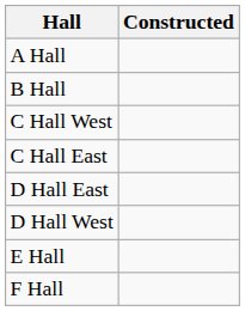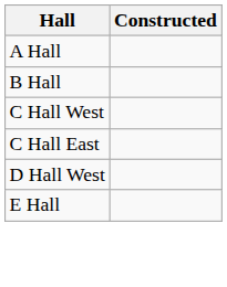 <table class="wikitable">
 <tr>
 <th>Hall</th>
 <th>Constructed</th>
 </tr>
 <tr>
 <td>A Hall</td>
 <td></td>
 </tr>
 <tr>
 <td>B Hall</td>
 <td></td>
 </tr>
 <tr>
 <td>C Hall West</td>
 <td></td>
 </tr>
 <tr>
 <td>C Hall East</td>
 <td></td>
 </tr>
 <tr>
-<td>D Hall East</td>
-<td></td>
-</tr>
-<tr>
 <td>D Hall West</td>
 <td></td>
 </tr>
 <tr>
 <td>E Hall</td>
 <td></td>
 </tr>
-<tr>
-<td>F Hall</td>
-<td></td>
-</tr>
 </table>
